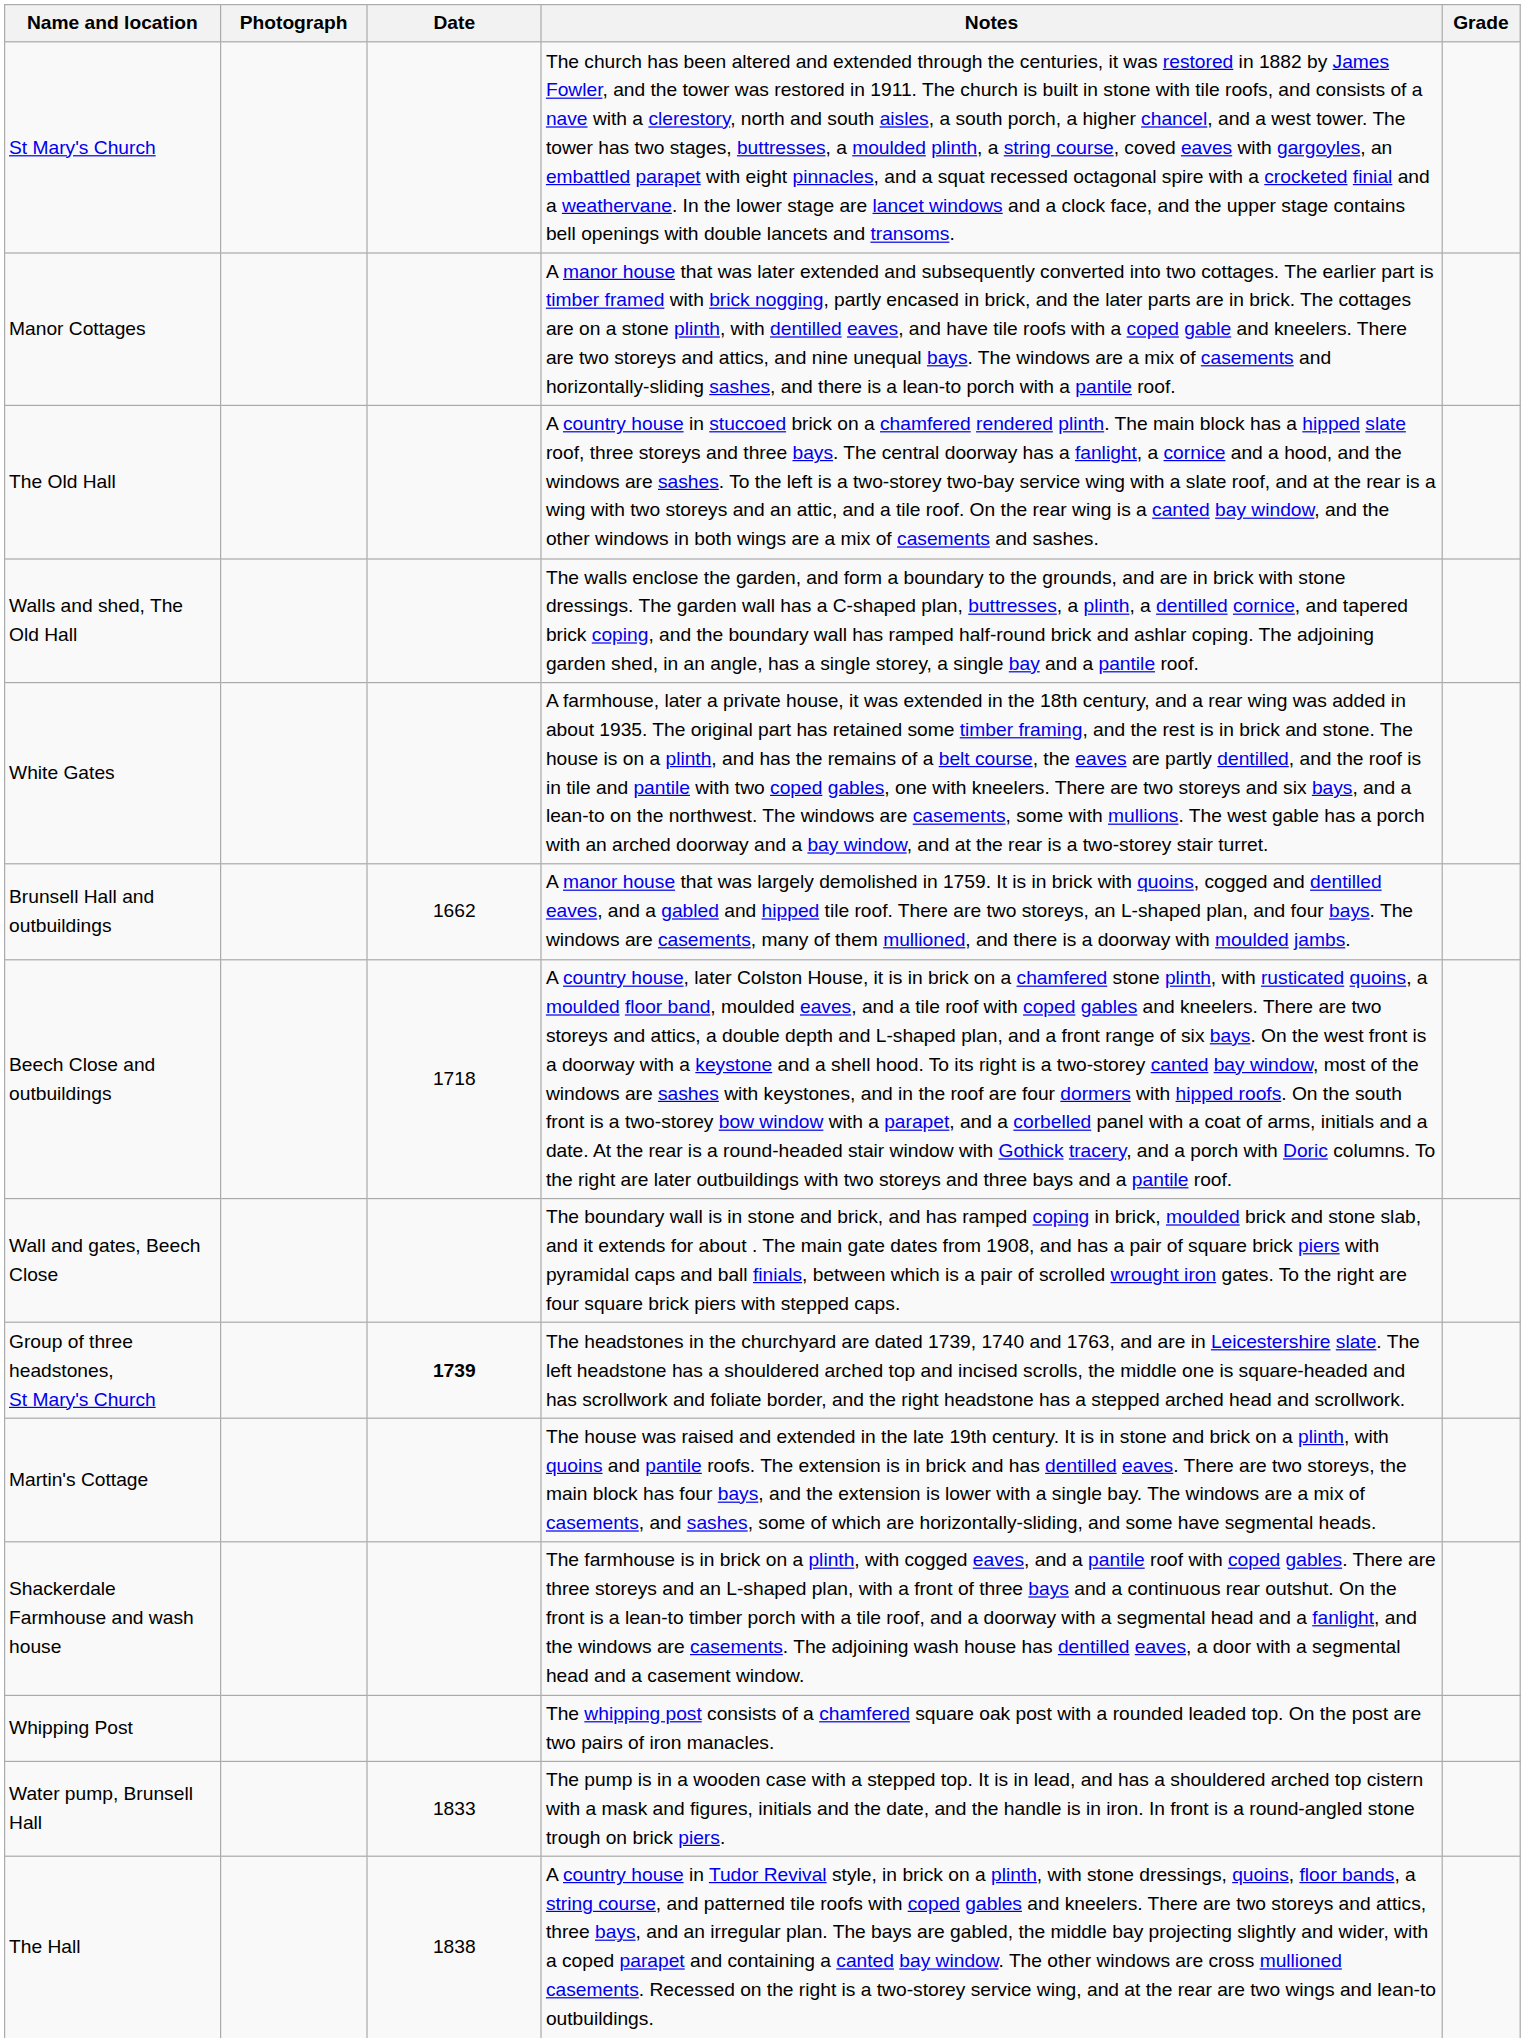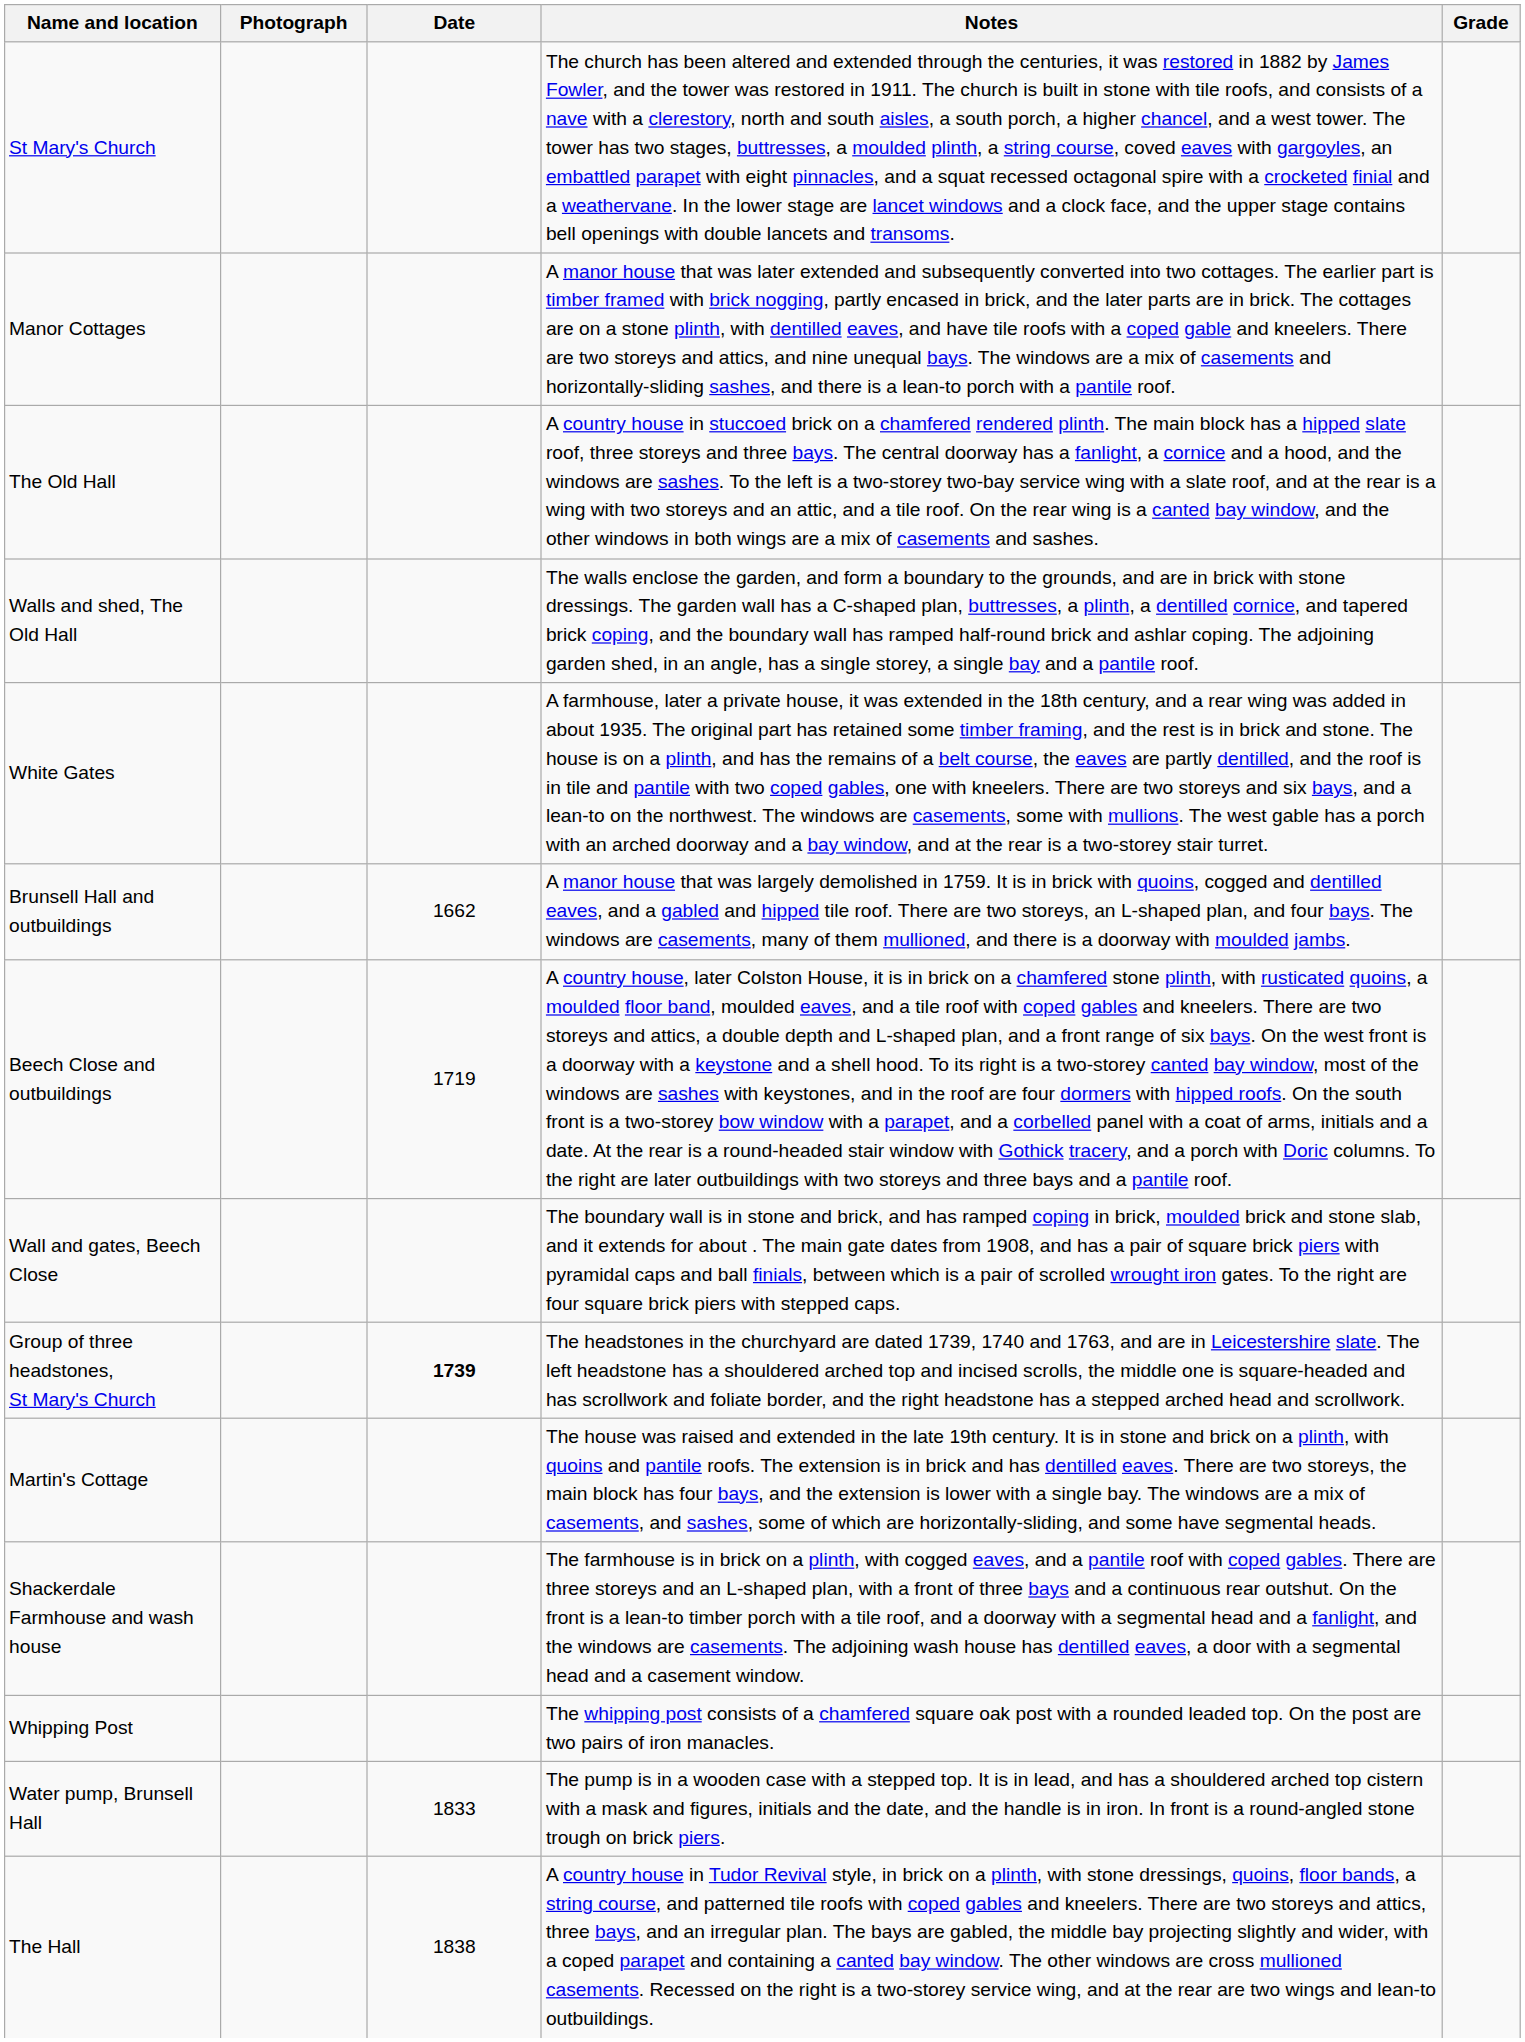 <table class="wikitable sortable plainrowheaders" style="width:100%; border:0px; text-align:left; line-height:150%">
 <tr>
 <th scope="col"  style="width:150px">Name and location</th>
 <th scope="col"  style="width:100px" class="unsortable">Photograph</th>
 <th scope="col"  style="width:120px">Date</th>
 <th scope="col"  style="width:650px" class="unsortable">Notes</th>
 <th scope="col"  style="width:50px">Grade</th>
 </tr>
 <tr>
 <td><a href='#'>St Mary's Church</a><br><small></small></td>
 <td></td>
 <td align="center"></td>
 <td>The church has been altered and extended through the centuries, it was <a href='#'>restored</a> in 1882 by <a href='#'>James Fowler</a>, and the tower was restored in 1911.  The church is built in stone with tile roofs, and consists of a <a href='#'>nave</a> with a <a href='#'>clerestory</a>, north and south <a href='#'>aisles</a>, a south porch, a higher <a href='#'>chancel</a>, and a west tower.  The tower has two stages, <a href='#'>buttresses</a>, a <a href='#'>moulded</a> <a href='#'>plinth</a>, a <a href='#'>string course</a>, coved <a href='#'>eaves</a> with <a href='#'>gargoyles</a>, an <a href='#'>embattled</a> <a href='#'>parapet</a> with eight <a href='#'>pinnacles</a>, and a squat recessed octagonal spire with a <a href='#'>crocketed</a> <a href='#'>finial</a> and a <a href='#'>weathervane</a>.  In the lower stage are <a href='#'>lancet windows</a> and a clock face, and the upper stage contains bell openings with double lancets and <a href='#'>transoms</a>.</td>
 <td align="center" ></td>
 </tr>
 <tr>
 <td>Manor Cottages<br><small></small></td>
 <td></td>
 <td align="center"></td>
 <td>A <a href='#'>manor house</a> that was later extended and subsequently converted into two cottages.  The earlier part is <a href='#'>timber framed</a> with <a href='#'>brick nogging</a>, partly encased in brick, and the later parts are in brick.  The cottages are on a stone <a href='#'>plinth</a>, with <a href='#'>dentilled</a> <a href='#'>eaves</a>, and have tile roofs with a <a href='#'>coped</a> <a href='#'>gable</a> and kneelers.  There are two storeys and attics, and nine unequal <a href='#'>bays</a>.  The windows are a mix of <a href='#'>casements</a> and horizontally-sliding <a href='#'>sashes</a>, and there is a lean-to porch with a <a href='#'>pantile</a> roof.</td>
 <td align="center" ></td>
 </tr>
 <tr>
 <td>The Old Hall<br><small></small></td>
 <td></td>
 <td align="center"></td>
 <td>A <a href='#'>country house</a> in <a href='#'>stuccoed</a> brick on a <a href='#'>chamfered</a> <a href='#'>rendered</a> <a href='#'>plinth</a>.  The main block has a <a href='#'>hipped</a> <a href='#'>slate</a> roof, three storeys and three <a href='#'>bays</a>.  The central doorway has a <a href='#'>fanlight</a>, a <a href='#'>cornice</a> and a hood, and the windows are <a href='#'>sashes</a>.  To the left is a two-storey two-bay service wing with a slate roof, and at the rear is a wing with two storeys and an attic, and a tile roof.  On the rear wing is a <a href='#'>canted</a> <a href='#'>bay window</a>, and the other windows in both wings are a mix of <a href='#'>casements</a> and sashes.</td>
 <td align="center" ></td>
 </tr>
 <tr>
 <td>Walls and shed, The Old Hall<br><small></small></td>
 <td></td>
 <td align="center"></td>
 <td>The walls enclose the garden, and form a boundary to the grounds, and are in brick with stone dressings.  The garden wall has a C-shaped plan, <a href='#'>buttresses</a>, a <a href='#'>plinth</a>, a <a href='#'>dentilled</a> <a href='#'>cornice</a>, and tapered brick <a href='#'>coping</a>, and the boundary wall has ramped half-round brick and ashlar coping.  The adjoining garden shed, in an angle, has a single storey, a single <a href='#'>bay</a> and a <a href='#'>pantile</a> roof.</td>
 <td align="center" ></td>
 </tr>
 <tr>
 <td>White Gates<br><small></small></td>
 <td></td>
 <td align="center"></td>
 <td>A farmhouse, later a private house, it was extended in the 18th century, and a rear wing was added in about 1935.  The original part has retained some <a href='#'>timber framing</a>, and the rest is in brick and stone.  The house is on a <a href='#'>plinth</a>, and has the remains of a <a href='#'>belt course</a>, the <a href='#'>eaves</a> are partly <a href='#'>dentilled</a>, and the roof is in tile and <a href='#'>pantile</a> with two <a href='#'>coped</a> <a href='#'>gables</a>, one with kneelers.  There are two storeys and six <a href='#'>bays</a>, and a lean-to on the northwest.  The windows are <a href='#'>casements</a>, some with <a href='#'>mullions</a>.  The west gable has a porch with an arched doorway and a <a href='#'>bay window</a>, and at the rear is a two-storey stair turret.</td>
 <td align="center" ></td>
 </tr>
 <tr>
 <td>Brunsell Hall and outbuildings<br><small></small></td>
 <td></td>
 <td align="center">1662</td>
 <td>A <a href='#'>manor house</a> that was largely demolished in 1759.  It is in brick with <a href='#'>quoins</a>, cogged and <a href='#'>dentilled</a> <a href='#'>eaves</a>, and a <a href='#'>gabled</a> and <a href='#'>hipped</a> tile roof.  There are two storeys, an L-shaped plan, and four <a href='#'>bays</a>.  The windows are <a href='#'>casements</a>, many of them <a href='#'>mullioned</a>, and there is a doorway with <a href='#'>moulded</a> <a href='#'>jambs</a>.</td>
 <td align="center" ></td>
 </tr>
 <tr>
 <td>Beech Close and outbuildings<br><small></small></td>
 <td></td>
-<td align="center">1718</td>
+<td align="center">1719</td>
 <td>A <a href='#'>country house</a>, later Colston House, it is in brick on a <a href='#'>chamfered</a> stone <a href='#'>plinth</a>, with <a href='#'>rusticated</a> <a href='#'>quoins</a>, a <a href='#'>moulded</a> <a href='#'>floor band</a>, moulded <a href='#'>eaves</a>, and a tile roof with <a href='#'>coped</a> <a href='#'>gables</a> and kneelers.  There are two storeys and attics, a double depth and L-shaped plan, and a front range of six <a href='#'>bays</a>.  On the west front is a doorway with a <a href='#'>keystone</a> and a shell hood.  To its right is a two-storey <a href='#'>canted</a> <a href='#'>bay window</a>, most of the windows are <a href='#'>sashes</a> with keystones, and in the roof are four <a href='#'>dormers</a> with <a href='#'>hipped roofs</a>.  On the south front is a two-storey <a href='#'>bow window</a> with a <a href='#'>parapet</a>, and a <a href='#'>corbelled</a> panel with a coat of arms, initials and a date.  At the rear is a round-headed stair window with <a href='#'>Gothick</a> <a href='#'>tracery</a>, and a porch with <a href='#'>Doric</a> columns.  To the right are later outbuildings with two storeys and three bays and a <a href='#'>pantile</a> roof.</td>
 <td align="center" ></td>
 </tr>
 <tr>
 <td>Wall and gates, Beech Close<br><small></small></td>
 <td></td>
 <td align="center"></td>
 <td>The boundary wall is in stone and brick, and has ramped <a href='#'>coping</a> in brick, <a href='#'>moulded</a> brick and stone slab, and it extends for about .  The main gate dates from 1908, and has a pair of square brick <a href='#'>piers</a> with pyramidal caps and ball <a href='#'>finials</a>, between which is a pair of scrolled <a href='#'>wrought iron</a> gates.  To the right are four square brick piers with stepped caps.</td>
 <td align="center" ></td>
 </tr>
 <tr>
 <td>Group of three headstones,<br><a href='#'>St Mary's Church</a><br><small></small></td>
 <td></td>
 <td align="center"><strong>1739</strong></td>
 <td>The headstones in the churchyard are dated 1739, 1740 and 1763, and are in <a href='#'>Leicestershire</a> <a href='#'>slate</a>.  The left headstone has a shouldered arched top and incised scrolls, the middle one is square-headed and has scrollwork and foliate border, and the right headstone has a stepped arched head and scrollwork.</td>
 <td align="center" ></td>
 </tr>
 <tr>
 <td>Martin's Cottage<br><small></small></td>
 <td></td>
 <td align="center"></td>
 <td>The house was raised and extended in the late 19th century.  It is in stone and brick on a <a href='#'>plinth</a>, with <a href='#'>quoins</a> and <a href='#'>pantile</a> roofs.  The extension is in brick and has <a href='#'>dentilled</a> <a href='#'>eaves</a>.  There are two storeys, the main block has four <a href='#'>bays</a>, and the extension is lower with a single bay.  The windows are a mix of <a href='#'>casements</a>, and <a href='#'>sashes</a>, some of which are horizontally-sliding, and some have segmental heads.</td>
 <td align="center" ></td>
 </tr>
 <tr>
 <td>Shackerdale Farmhouse and wash house<br><small></small></td>
 <td></td>
 <td align="center"></td>
 <td>The farmhouse is in brick on a <a href='#'>plinth</a>, with cogged <a href='#'>eaves</a>, and a <a href='#'>pantile</a> roof with <a href='#'>coped</a> <a href='#'>gables</a>.  There are three storeys and an L-shaped plan, with a front of three <a href='#'>bays</a> and a continuous rear outshut. On the front is a lean-to timber porch with a tile roof, and a doorway with a segmental head and a <a href='#'>fanlight</a>, and the windows are <a href='#'>casements</a>. The adjoining wash house has <a href='#'>dentilled</a> <a href='#'>eaves</a>, a door with a segmental head and a casement window.</td>
 <td align="center" ></td>
 </tr>
 <tr>
 <td>Whipping Post<br><small></small></td>
 <td></td>
 <td align="center"></td>
 <td>The <a href='#'>whipping post</a> consists of a <a href='#'>chamfered</a> square oak post with a rounded leaded top.  On the post are two pairs of iron manacles.</td>
 <td align="center" ></td>
 </tr>
 <tr>
 <td>Water pump, Brunsell Hall<br><small></small></td>
 <td></td>
 <td align="center">1833</td>
 <td>The pump is in a wooden case with a stepped top.  It is in lead, and has a shouldered arched top cistern with a mask and figures, initials and the date, and the handle is in iron.  In front is a round-angled stone trough on brick <a href='#'>piers</a>.</td>
 <td align="center" ></td>
 </tr>
 <tr>
 <td>The Hall<br><small></small></td>
 <td></td>
 <td align="center">1838</td>
 <td>A <a href='#'>country house</a> in <a href='#'>Tudor Revival</a> style, in brick on a <a href='#'>plinth</a>, with stone dressings, <a href='#'>quoins</a>, <a href='#'>floor bands</a>, a <a href='#'>string course</a>, and patterned tile roofs with <a href='#'>coped</a> <a href='#'>gables</a> and kneelers.  There are two storeys and attics, three <a href='#'>bays</a>, and an irregular plan.  The bays are gabled, the middle bay projecting slightly and wider, with a coped <a href='#'>parapet</a> and containing a <a href='#'>canted</a> <a href='#'>bay window</a>.  The other windows are cross <a href='#'>mullioned</a> <a href='#'>casements</a>.  Recessed on the right is a two-storey service wing, and at the rear are two wings and lean-to outbuildings.</td>
 <td align="center" ></td>
 </tr>
 <tr>
 </tr>
 </table>
